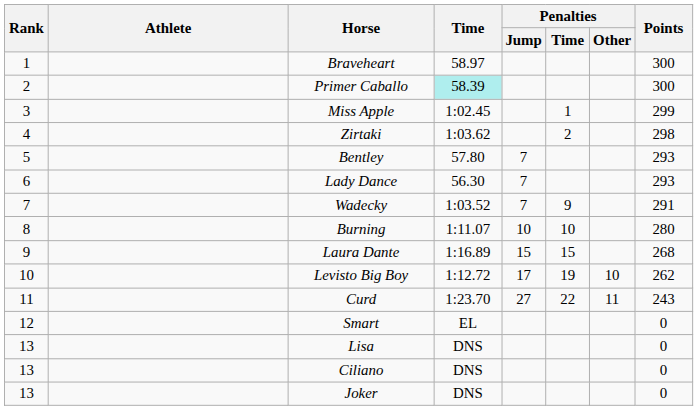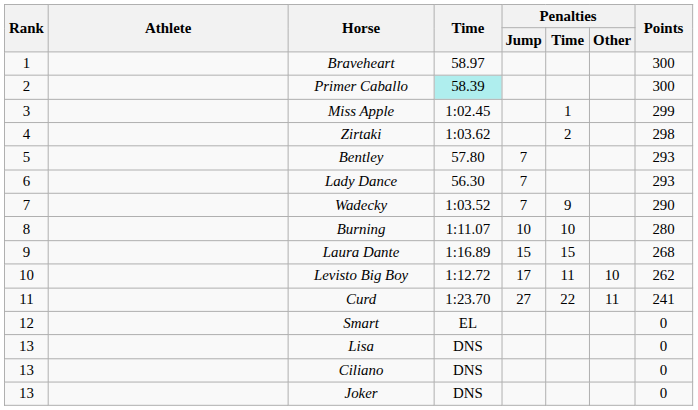 <table class=wikitable style="text-align:center">
 <tr>
 <th rowspan=2 width=40>Rank</th>
 <th rowspan=2 width=250>Athlete</th>
 <th rowspan=2 width=150>Horse</th>
 <th rowspan=2 width=65>Time</th>
 <th colspan=3>Penalties</th>
 <th rowspan=2 width=55>Points</th>
 </tr>
 <tr>
 <th width=40>Jump</th>
 <th width=40>Time</th>
 <th width=40>Other</th>
 </tr>
 <tr>
 <td>1</td>
 <td align=left></td>
 <td><em>Braveheart</em></td>
 <td>58.97</td>
 <td></td>
 <td></td>
 <td></td>
 <td>300</td>
 </tr>
 <tr>
 <td>2</td>
 <td align=left></td>
 <td><em>Primer Caballo</em></td>
 <td style="background: paleturquoise;">58.39</td>
 <td></td>
 <td></td>
 <td></td>
 <td>300</td>
 </tr>
 <tr>
 <td>3</td>
 <td align=left></td>
 <td><em>Miss Apple</em></td>
 <td>1:02.45</td>
 <td></td>
 <td>1</td>
 <td></td>
 <td>299</td>
 </tr>
 <tr>
 <td>4</td>
 <td align=left></td>
 <td><em>Zirtaki</em></td>
 <td>1:03.62</td>
 <td></td>
 <td>2</td>
 <td></td>
 <td>298</td>
 </tr>
 <tr>
 <td>5</td>
 <td align=left></td>
 <td><em>Bentley</em></td>
 <td>57.80</td>
 <td>7</td>
 <td></td>
 <td></td>
 <td>293</td>
 </tr>
 <tr>
 <td>6</td>
 <td align=left></td>
 <td><em>Lady Dance</em></td>
 <td>56.30</td>
 <td>7</td>
 <td></td>
 <td></td>
 <td>293</td>
 </tr>
 <tr>
 <td>7</td>
 <td align=left></td>
 <td><em>Wadecky</em></td>
 <td>1:03.52</td>
 <td>7</td>
 <td>9</td>
 <td></td>
-<td>291</td>
+<td>290</td>
 </tr>
 <tr>
 <td>8</td>
 <td align=left></td>
 <td><em>Burning</em></td>
 <td>1:11.07</td>
 <td>10</td>
 <td>10</td>
 <td></td>
 <td>280</td>
 </tr>
 <tr>
 <td>9</td>
 <td align=left></td>
 <td><em>Laura Dante</em></td>
 <td>1:16.89</td>
 <td>15</td>
 <td>15</td>
 <td></td>
 <td>268</td>
 </tr>
 <tr>
 <td>10</td>
 <td align=left></td>
 <td><em>Levisto Big Boy</em></td>
 <td>1:12.72</td>
 <td>17</td>
-<td>19</td>
+<td>11</td>
 <td>10</td>
 <td>262</td>
 </tr>
 <tr>
 <td>11</td>
 <td align=left></td>
 <td><em>Curd</em></td>
 <td>1:23.70</td>
 <td>27</td>
 <td>22</td>
 <td>11</td>
-<td>243</td>
+<td>241</td>
 </tr>
 <tr>
 <td>12</td>
 <td align=left></td>
 <td><em>Smart</em></td>
 <td>EL</td>
 <td></td>
 <td></td>
 <td></td>
 <td>0</td>
 </tr>
 <tr>
 <td>13</td>
 <td align=left></td>
 <td><em>Lisa</em></td>
 <td>DNS</td>
 <td></td>
 <td></td>
 <td></td>
 <td>0</td>
 </tr>
 <tr>
 <td>13</td>
 <td align=left></td>
 <td><em>Ciliano</em></td>
 <td>DNS</td>
 <td></td>
 <td></td>
 <td></td>
 <td>0</td>
 </tr>
 <tr>
 <td>13</td>
 <td align=left></td>
 <td><em>Joker</em></td>
 <td>DNS</td>
 <td></td>
 <td></td>
 <td></td>
 <td>0</td>
 </tr>
 </table>
